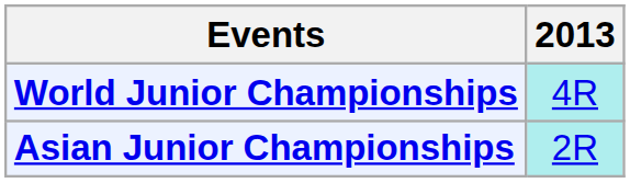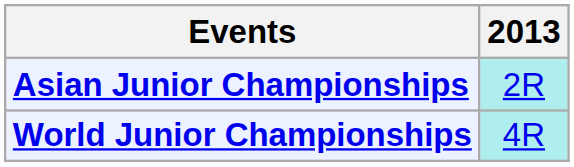 <table style='font-size: 90%; text-align:center;' class='wikitable'>
 <tr>
 <th>Events</th>
 <th>2013</th>
 </tr>
 <tr>
+<td bgcolor="#ECF2FF"; align="left"><strong><a href='#'>Asian Junior Championships</a></strong></td>
+<td bgcolor=AFEEEE><a href='#'>2R</a></td>
+</tr>
+<tr>
 <td bgcolor="#ECF2FF"; align="left"><strong><a href='#'>World Junior Championships</a></strong></td>
 <td bgcolor=AFEEEE><a href='#'>4R</a></td>
 </tr>
-<tr>
-<td bgcolor="#ECF2FF"; align="left"><strong><a href='#'>Asian Junior Championships</a></strong></td>
-<td bgcolor=AFEEEE><a href='#'>2R</a></td>
-</tr>
 </table>
